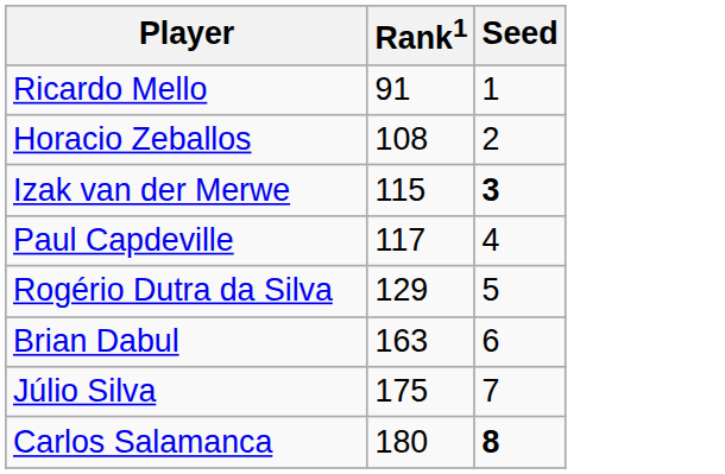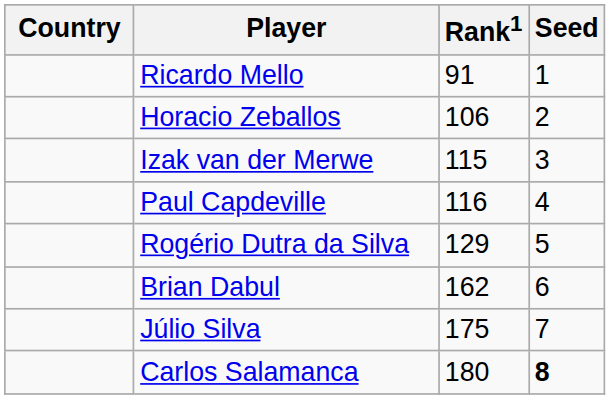 <table class="sortable wikitable">
 <tr>
+<th width="70">Country</th>
 <th width="175">Player</th>
 <th>Rank<sup>1</sup></th>
 <th>Seed</th>
 </tr>
 <tr>
+<td></td>
 <td><a href='#'>Ricardo Mello</a></td>
 <td>91</td>
 <td>1</td>
 </tr>
 <tr>
+<td></td>
 <td><a href='#'>Horacio Zeballos</a></td>
-<td>108</td>
+<td>106</td>
 <td>2</td>
 </tr>
 <tr>
+<td></td>
 <td><a href='#'>Izak van der Merwe</a></td>
 <td>115</td>
-<td><strong>3</strong></td>
+<td>3</td>
 </tr>
 <tr>
+<td></td>
 <td><a href='#'>Paul Capdeville</a></td>
-<td>117</td>
+<td>116</td>
 <td>4</td>
 </tr>
 <tr>
+<td></td>
 <td><a href='#'>Rogério Dutra da Silva</a></td>
 <td>129</td>
 <td>5</td>
 </tr>
 <tr>
+<td></td>
 <td><a href='#'>Brian Dabul</a></td>
-<td>163</td>
+<td>162</td>
 <td>6</td>
 </tr>
 <tr>
+<td></td>
 <td><a href='#'>Júlio Silva</a></td>
 <td>175</td>
 <td>7</td>
 </tr>
 <tr>
+<td></td>
 <td><a href='#'>Carlos Salamanca</a></td>
 <td>180</td>
 <td><strong>8</strong></td>
 </tr>
 </table>
